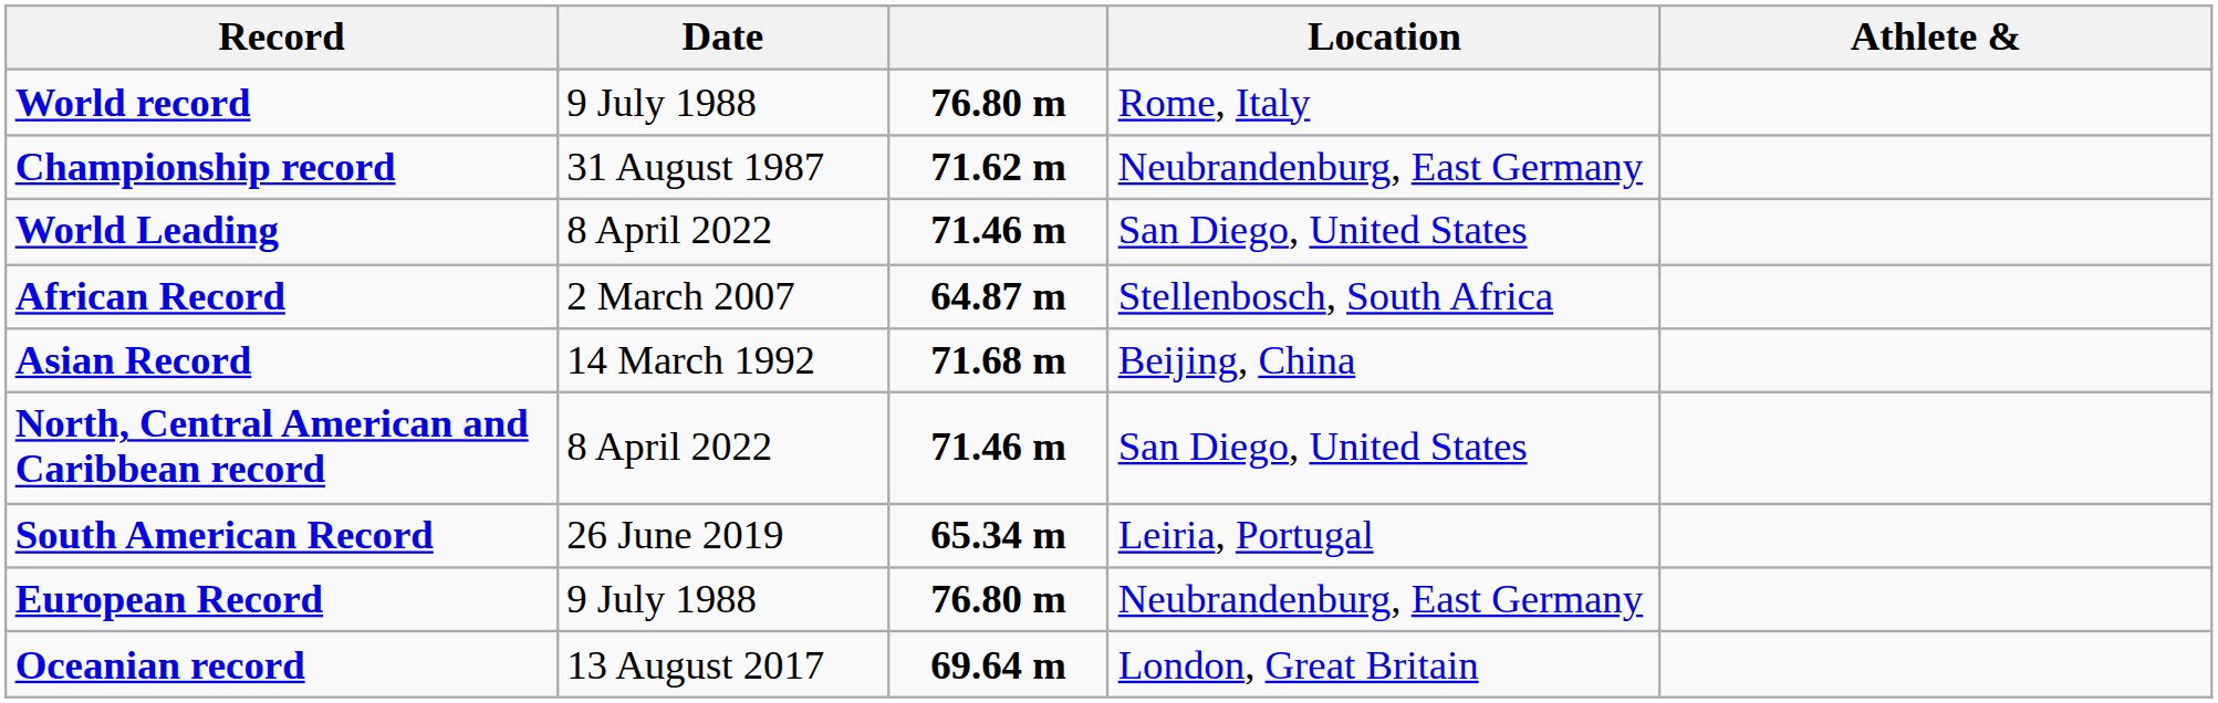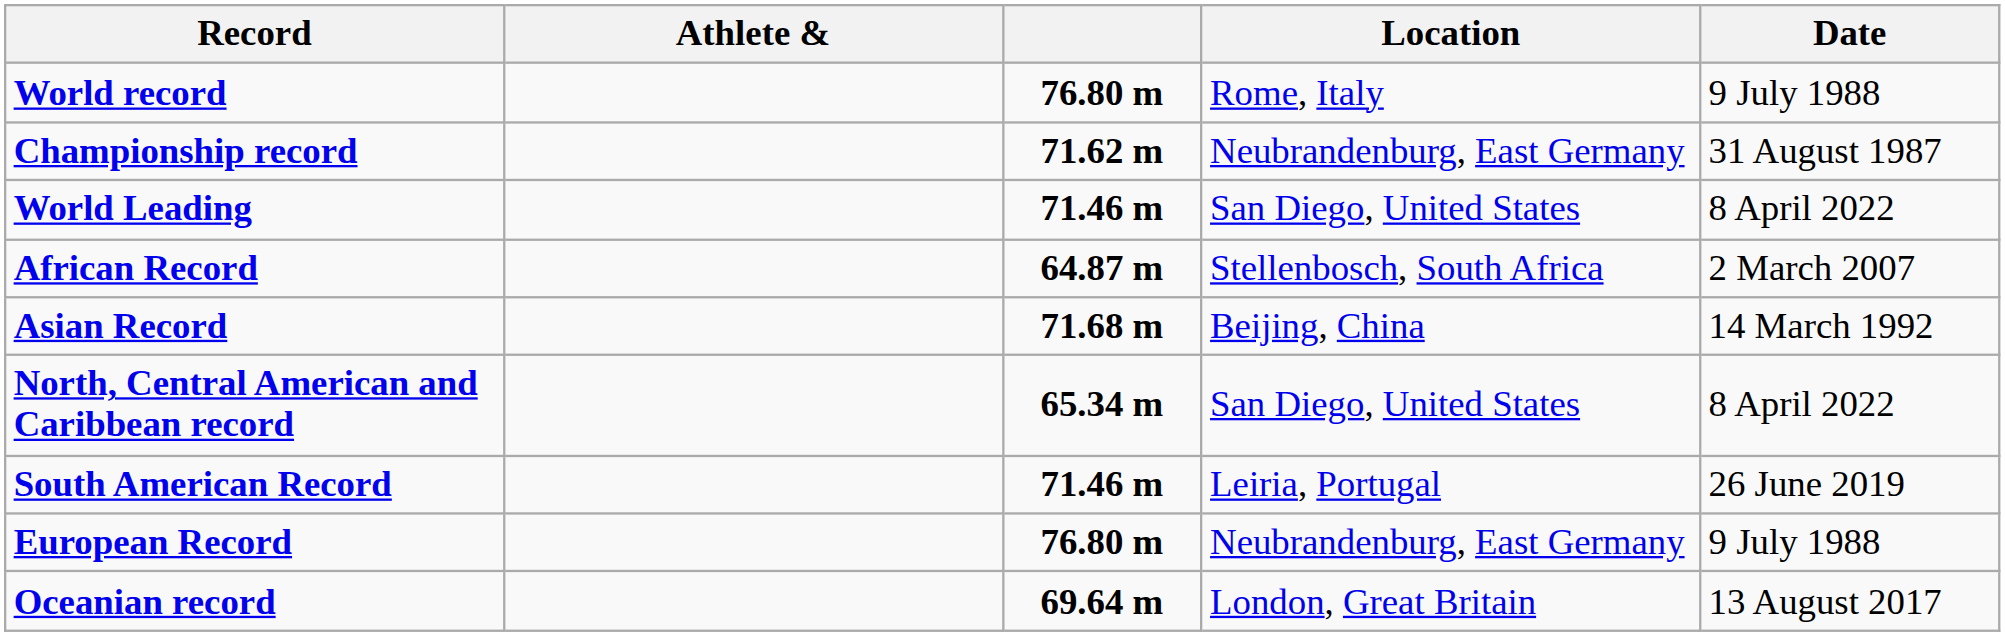 <table class="wikitable">
 <tr>
 <th width=25% align=center>Record</th>
-<th width=15% align=center>Date</th>
+<th width=25% align=center>Athlete & </th>
 <th width=10% align=center></th>
 <th width=25% align=center>Location</th>
-<th width=25% align=center>Athlete & </th>
+<th width=15% align=center>Date</th>
 </tr>
 <tr>
 <td><strong><a href='#'>World record</a></strong></td>
-<td>9 July 1988</td>
+<td></td>
 <td align=center><strong>76.80 m</strong></td>
 <td><a href='#'>Rome</a>, <a href='#'>Italy</a></td>
-<td></td>
+<td>9 July 1988</td>
 </tr>
 <tr>
 <td><strong><a href='#'>Championship record</a></strong></td>
-<td>31 August 1987</td>
+<td></td>
 <td align=center><strong>71.62 m</strong></td>
 <td><a href='#'>Neubrandenburg</a>, <a href='#'>East Germany</a></td>
-<td></td>
+<td>31 August 1987</td>
 </tr>
 <tr>
 <td><strong><a href='#'>World Leading</a></strong></td>
-<td>8 April 2022</td>
+<td></td>
 <td align=center><strong>71.46 m</strong></td>
 <td><a href='#'>San Diego</a>, <a href='#'>United States</a></td>
-<td></td>
+<td>8 April 2022</td>
 </tr>
 <tr>
 <td><strong><a href='#'>African Record</a></strong></td>
-<td>2 March 2007</td>
+<td></td>
 <td align=center><strong>64.87 m</strong></td>
 <td><a href='#'>Stellenbosch</a>, <a href='#'>South Africa</a></td>
-<td></td>
+<td>2 March 2007</td>
 </tr>
 <tr>
 <td><strong><a href='#'>Asian Record</a></strong></td>
-<td>14 March 1992</td>
+<td></td>
 <td align=center><strong>71.68 m</strong></td>
 <td><a href='#'>Beijing</a>, <a href='#'>China</a></td>
-<td></td>
+<td>14 March 1992</td>
 </tr>
 <tr>
 <td><strong><a href='#'>North, Central American and Caribbean record</a></strong></td>
+<td></td>
+<td align=center><strong>65.34 m</strong></td>
+<td><a href='#'>San Diego</a>, <a href='#'>United States</a></td>
 <td>8 April 2022</td>
-<td align=center><strong>71.46 m</strong></td>
-<td><a href='#'>San Diego</a>, <a href='#'>United States</a></td>
-<td></td>
 </tr>
 <tr>
 <td><strong><a href='#'>South American Record</a></strong></td>
+<td></td>
+<td align=center><strong>71.46 m</strong></td>
+<td><a href='#'>Leiria</a>, <a href='#'>Portugal</a></td>
 <td>26 June 2019</td>
-<td align=center><strong>65.34 m</strong></td>
-<td><a href='#'>Leiria</a>, <a href='#'>Portugal</a></td>
-<td></td>
 </tr>
 <tr>
 <td><strong><a href='#'>European Record</a></strong></td>
-<td>9 July 1988</td>
+<td></td>
 <td align=center><strong>76.80 m</strong></td>
 <td><a href='#'>Neubrandenburg</a>, <a href='#'>East Germany</a></td>
-<td></td>
+<td>9 July 1988</td>
 </tr>
 <tr>
 <td><strong><a href='#'>Oceanian record</a></strong></td>
-<td>13 August 2017</td>
+<td></td>
 <td align=center><strong>69.64 m</strong></td>
 <td><a href='#'>London</a>, <a href='#'>Great Britain</a></td>
-<td></td>
+<td>13 August 2017</td>
 </tr>
 </table>
